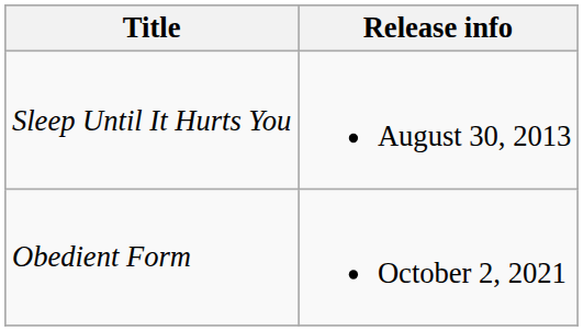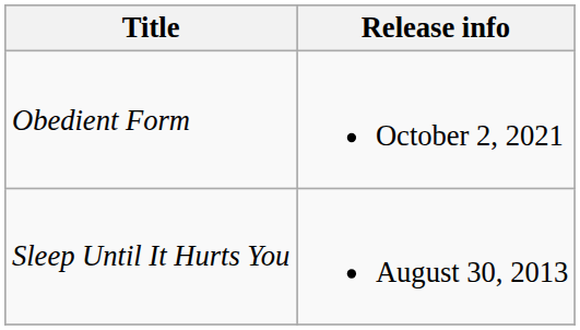 <table class="wikitable">
 <tr>
 <th>Title</th>
 <th>Release info</th>
 </tr>
 <tr>
+<td><em>Obedient Form</em></td>
+<td><br><ul><li>October 2, 2021</li></ul></td>
+</tr>
+<tr>
 <td><em>Sleep Until It Hurts You</em></td>
 <td><br><ul><li>August 30, 2013</li></ul></td>
 </tr>
-<tr>
-<td><em>Obedient Form</em></td>
-<td><br><ul><li>October 2, 2021</li></ul></td>
-</tr>
 </table>
